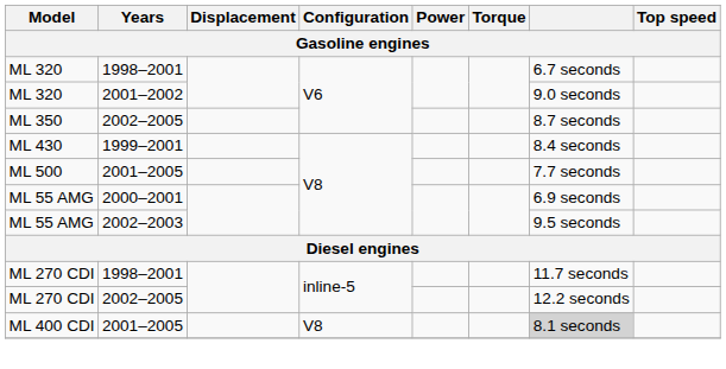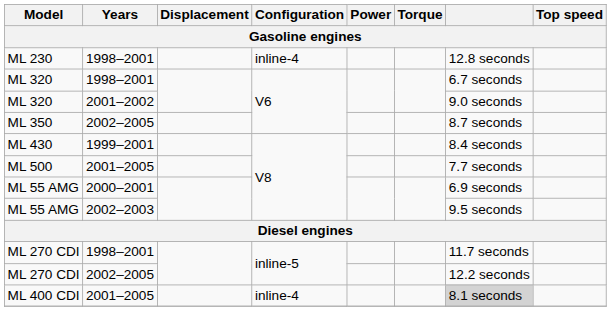 <table class="wikitable">
 <tr>
 <th>Model</th>
 <th>Years</th>
 <th>Displacement</th>
 <th>Configuration</th>
 <th>Power</th>
 <th>Torque</th>
 <th></th>
 <th>Top speed</th>
 </tr>
 <tr>
 <th colspan="8" style="text-align:center">Gasoline engines</th>
+</tr>
+<tr>
+<td>ML 230</td>
+<td>1998–2001</td>
+<td></td>
+<td>inline-4</td>
+<td></td>
+<td></td>
+<td>12.8 seconds</td>
+<td></td>
 </tr>
 <tr>
 <td>ML 320</td>
 <td>1998–2001</td>
 <td rowspan=2></td>
 <td rowspan=3>V6</td>
 <td rowspan=2></td>
 <td rowspan=2></td>
 <td>6.7 seconds</td>
 <td></td>
 </tr>
 <tr>
 <td>ML 320</td>
 <td>2001–2002</td>
 <td>9.0 seconds</td>
 <td></td>
 </tr>
 <tr>
 <td>ML 350</td>
 <td>2002–2005</td>
 <td></td>
 <td></td>
 <td></td>
 <td>8.7 seconds</td>
 <td></td>
 </tr>
 <tr>
 <td>ML 430</td>
 <td>1999–2001</td>
 <td></td>
 <td rowspan=4>V8</td>
 <td></td>
 <td></td>
 <td>8.4 seconds</td>
 <td></td>
 </tr>
 <tr>
 <td>ML 500</td>
 <td>2001–2005</td>
 <td></td>
 <td></td>
 <td></td>
 <td>7.7 seconds</td>
 <td></td>
 </tr>
 <tr>
 <td>ML 55 AMG</td>
 <td>2000–2001</td>
 <td rowspan=2></td>
 <td rowspan=2></td>
 <td rowspan=2></td>
 <td>6.9 seconds</td>
 <td></td>
 </tr>
 <tr>
 <td>ML 55 AMG</td>
 <td>2002–2003</td>
 <td>9.5 seconds</td>
 <td></td>
 </tr>
 <tr>
 <th colspan="8" style="text-align:center">Diesel engines</th>
 </tr>
 <tr>
 <td>ML 270 CDI</td>
 <td>1998–2001</td>
 <td rowspan=2></td>
 <td rowspan=2>inline-5</td>
 <td></td>
 <td></td>
 <td>11.7 seconds</td>
 <td></td>
 </tr>
 <tr>
 <td>ML 270 CDI</td>
 <td>2002–2005</td>
 <td></td>
 <td></td>
 <td>12.2 seconds</td>
 <td></td>
 </tr>
 <tr>
 <td>ML 400 CDI</td>
 <td>2001–2005</td>
 <td></td>
-<td>V8</td>
+<td>inline-4</td>
 <td></td>
 <td></td>
 <td style="background: lightgrey;">8.1 seconds</td>
 <td></td>
 </tr>
 <tr>
 </tr>
 </table>
